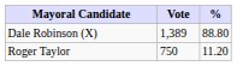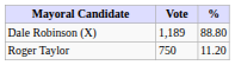 <table class="wikitable">
 <tr>
 <th style="background:#ddf; width:200px;">Mayoral Candidate </th>
 <th style="background:#ddf; width:50px;">Vote</th>
 <th style="background:#ddf; width:30px;">%</th>
 </tr>
 <tr>
 <td>Dale Robinson (X)</td>
-<td>1,389</td>
+<td>1,189</td>
 <td>88.80</td>
 </tr>
 <tr>
 <td>Roger Taylor</td>
 <td>750</td>
 <td>11.20</td>
 </tr>
 </table>
